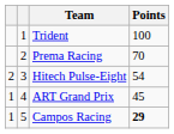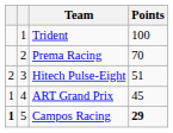 <table class="wikitable" style="font-size: 85%;">
 <tr>
 <th></th>
 <th></th>
 <th>Team</th>
 <th>Points</th>
 </tr>
 <tr>
 <td align="left"></td>
 <td align="center">1</td>
 <td> <a href='#'>Trident</a></td>
 <td>100</td>
 </tr>
 <tr>
 <td align="left"></td>
 <td align="center">2</td>
 <td> <a href='#'>Prema Racing</a></td>
 <td>70</td>
 </tr>
 <tr>
 <td align="left"> 2</td>
 <td align="center">3</td>
 <td> <a href='#'>Hitech Pulse-Eight</a></td>
-<td>54</td>
+<td>51</td>
 </tr>
 <tr>
 <td align="left"> 1</td>
 <td align="center">4</td>
 <td> <a href='#'>ART Grand Prix</a></td>
 <td>45</td>
 </tr>
 <tr>
-<td align="left"> 1</td>
+<td align="left"><strong> 1</strong></td>
 <td align="center">5</td>
 <td> <a href='#'>Campos Racing</a></td>
 <td><strong>29</strong></td>
 </tr>
 </table>
